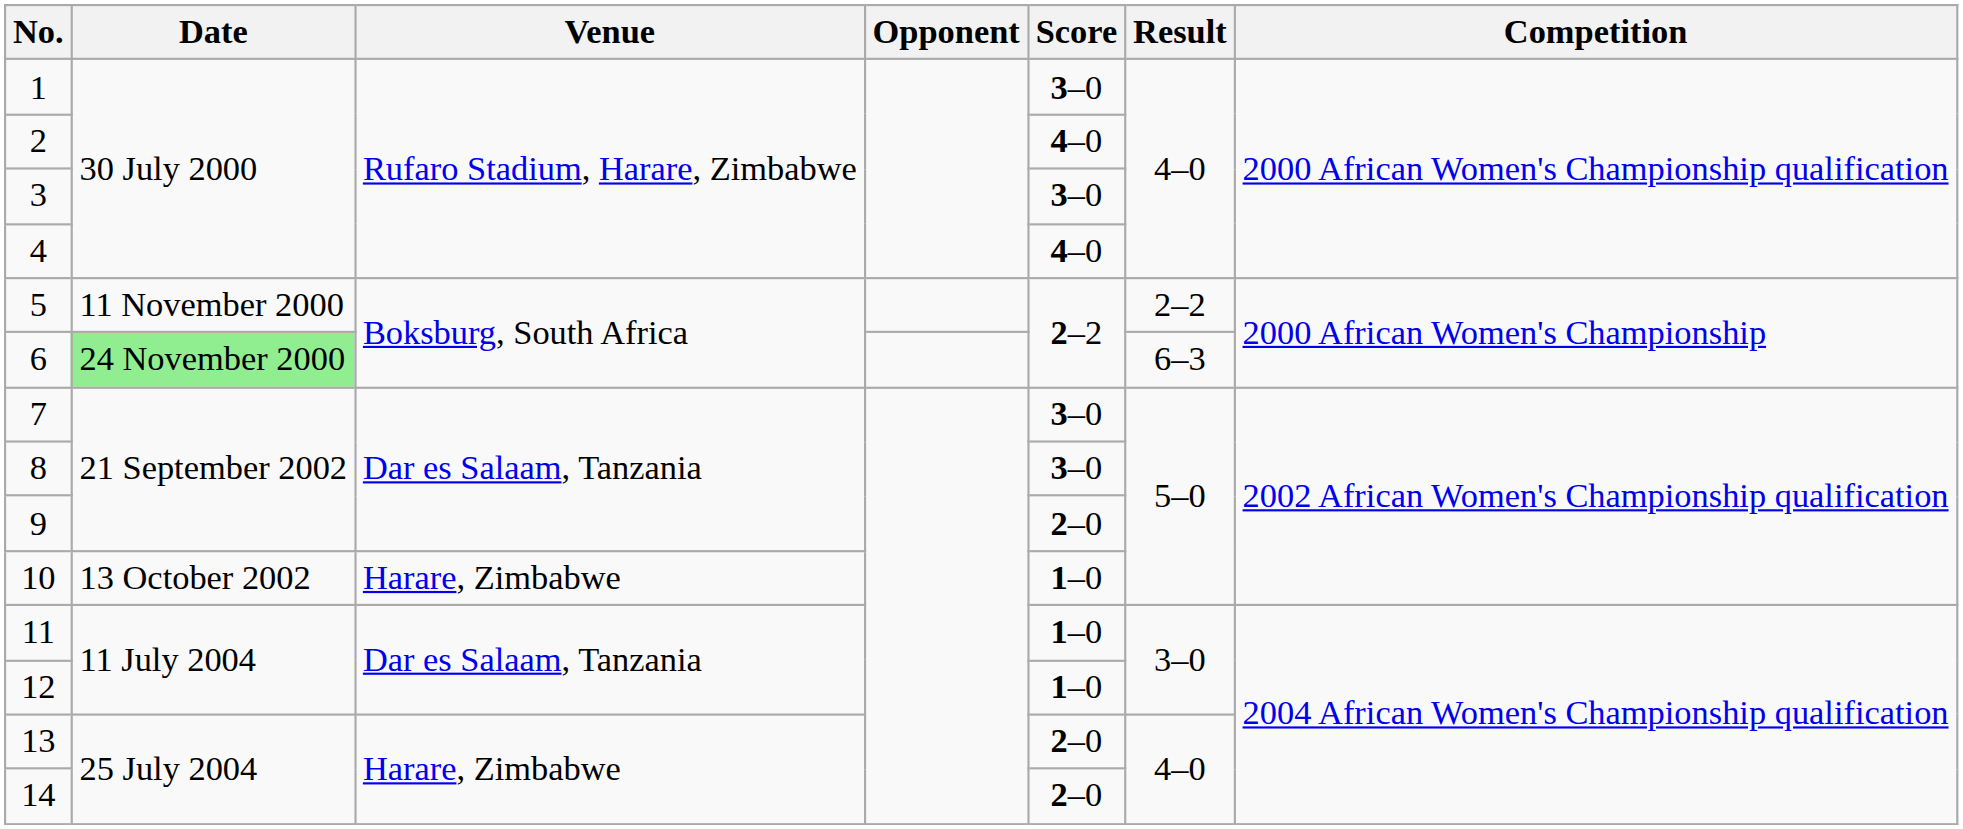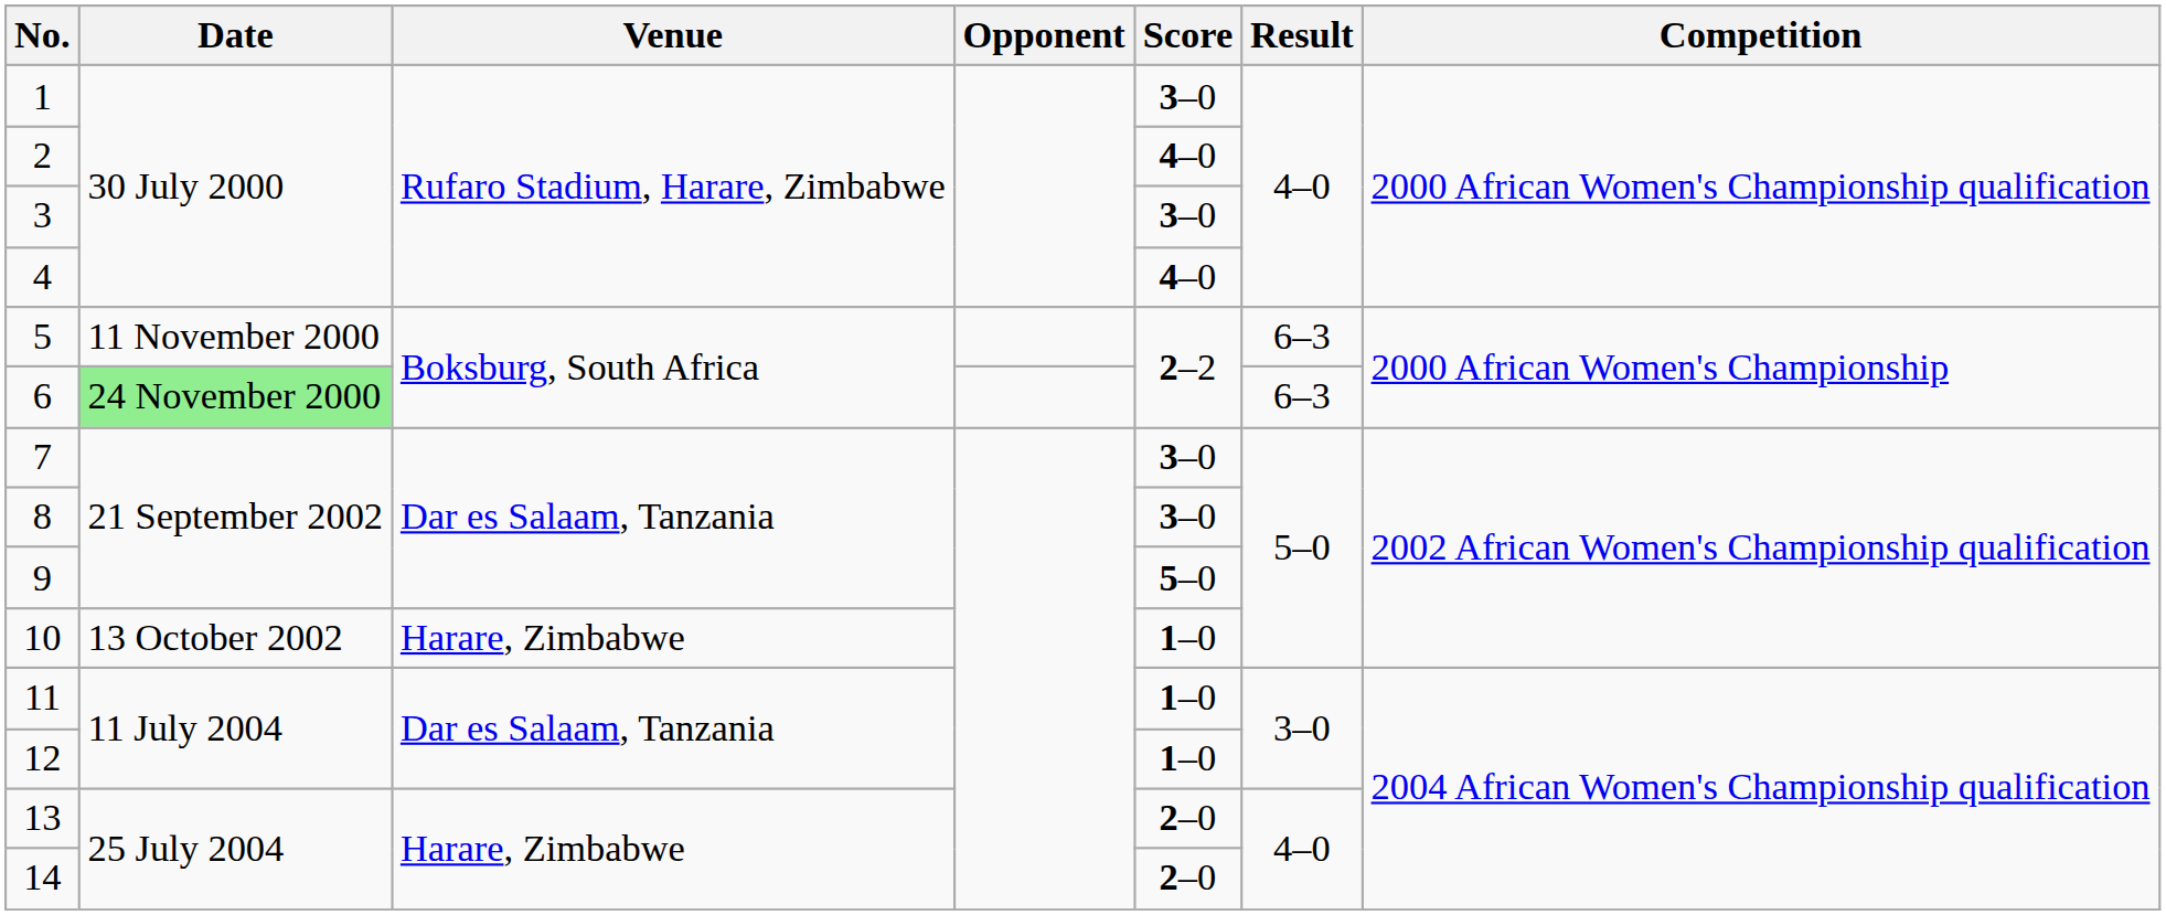 <table class="wikitable">
 <tr>
 <th>No.</th>
 <th>Date</th>
 <th>Venue</th>
 <th>Opponent</th>
 <th>Score</th>
 <th>Result</th>
 <th>Competition</th>
 </tr>
 <tr>
 <td style="text-align:center;">1</td>
 <td rowspan=4>30 July 2000</td>
 <td rowspan=4><a href='#'>Rufaro Stadium</a>, <a href='#'>Harare</a>, Zimbabwe</td>
 <td rowspan=4></td>
 <td style="text-align:center;"><strong>3</strong>–0</td>
 <td style="text-align:center;" rowspan=4>4–0</td>
 <td rowspan=4><a href='#'>2000 African Women's Championship qualification</a></td>
 </tr>
 <tr>
 <td style="text-align:center;">2</td>
 <td style="text-align:center;"><strong>4</strong>–0</td>
 </tr>
 <tr>
 <td style="text-align:center;">3</td>
 <td style="text-align:center;"><strong>3</strong>–0</td>
 </tr>
 <tr>
 <td style="text-align:center;">4</td>
 <td style="text-align:center;"><strong>4</strong>–0</td>
 </tr>
 <tr>
 <td style="text-align:center;">5</td>
 <td>11 November 2000</td>
 <td rowspan=2><a href='#'>Boksburg</a>, South Africa</td>
 <td></td>
 <td style="text-align:center;" rowspan=2><strong>2</strong>–2</td>
-<td style="text-align:center;">2–2</td>
+<td style="text-align:center;">6–3</td>
 <td rowspan=2><a href='#'>2000 African Women's Championship</a></td>
 </tr>
 <tr>
 <td style="text-align:center;">6</td>
 <td style="background: lightgreen;">24 November 2000</td>
 <td></td>
 <td style="text-align:center;">6–3</td>
 </tr>
 <tr>
 <td style="text-align:center;">7</td>
 <td rowspan=3>21 September 2002</td>
 <td rowspan=3><a href='#'>Dar es Salaam</a>, Tanzania</td>
 <td rowspan=8></td>
 <td style="text-align:center;"><strong>3</strong>–0</td>
 <td style="text-align:center;" rowspan=4>5–0</td>
 <td rowspan=4><a href='#'>2002 African Women's Championship qualification</a></td>
 </tr>
 <tr>
 <td style="text-align:center;">8</td>
 <td style="text-align:center;"><strong>3</strong>–0</td>
 </tr>
 <tr>
 <td style="text-align:center;">9</td>
-<td style="text-align:center;"><strong>2</strong>–0</td>
+<td style="text-align:center;"><strong>5</strong>–0</td>
 </tr>
 <tr>
 <td style="text-align:center;">10</td>
 <td>13 October 2002</td>
 <td><a href='#'>Harare</a>, Zimbabwe</td>
 <td style="text-align:center;"><strong>1</strong>–0</td>
 </tr>
 <tr>
 <td style="text-align:center;">11</td>
 <td rowspan=2>11 July 2004</td>
 <td rowspan=2><a href='#'>Dar es Salaam</a>, Tanzania</td>
 <td style="text-align:center;"><strong>1</strong>–0</td>
 <td style="text-align:center;" rowspan=2>3–0</td>
 <td rowspan=4><a href='#'>2004 African Women's Championship qualification</a></td>
 </tr>
 <tr>
 <td style="text-align:center;">12</td>
 <td style="text-align:center;"><strong>1</strong>–0</td>
 </tr>
 <tr>
 <td style="text-align:center;">13</td>
 <td rowspan=2>25 July 2004</td>
 <td rowspan=2><a href='#'>Harare</a>, Zimbabwe</td>
 <td style="text-align:center;"><strong>2</strong>–0</td>
 <td style="text-align:center;" rowspan=2>4–0</td>
 </tr>
 <tr>
 <td style="text-align:center;">14</td>
 <td style="text-align:center;"><strong>2</strong>–0</td>
 </tr>
 </table>
